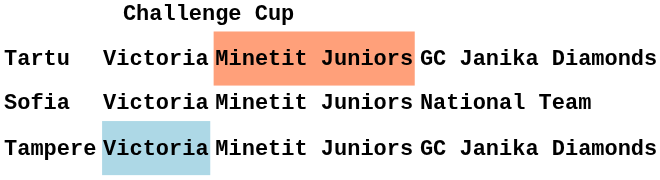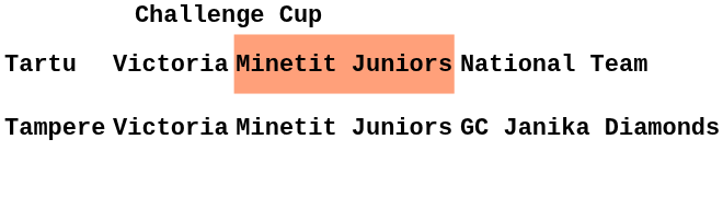 <table>
 <tr>
 <td colspan="3" style="text-align:center;"><strong>Challenge Cup</strong></td>
 </tr>
 <tr>
 <th scope=row style="text-align:left">Tartu</th>
 <td style="height:30px;"> <strong>Victoria</strong></td>
 <td style="background: lightsalmon; height:30px;"> <strong>Minetit Juniors</strong></td>
-<td style="height:30px;"> <strong>GC Janika Diamonds</strong></td>
-</tr>
-<tr>
-<th scope=row style="text-align:left">Sofia</th>
-<td> <strong>Victoria</strong></td>
-<td> <strong>Minetit Juniors</strong></td>
 <td> <strong>National Team</strong></td>
 </tr>
 <tr>
 <th scope=row style="text-align:left">Tampere</th>
-<td style="background: lightblue;"> <strong>Victoria</strong></td>
+<td> <strong>Victoria</strong></td>
 <td> <strong>Minetit Juniors</strong></td>
 <td style="height:30px;"> <strong>GC Janika Diamonds</strong></td>
 </tr>
 <tr>
 </tr>
 </table>
